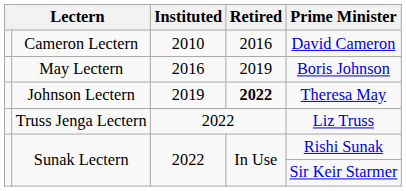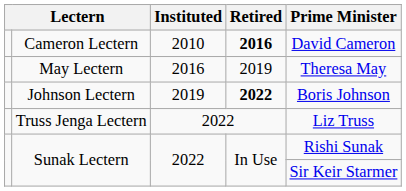 <table class="wikitable">
 <tr>
 <th colspan="2">Lectern</th>
 <th>Instituted</th>
 <th>Retired</th>
 <th>Prime Minister</th>
 </tr>
 <tr>
 <td style="text-align:center;"></td>
 <td style="text-align:center;">Cameron Lectern</td>
 <td style="text-align:center;">2010</td>
-<td style="text-align:center;">2016</td>
+<td style="text-align:center;"><strong>2016</strong></td>
 <td style="text-align:center;"><a href='#'>David Cameron</a></td>
 </tr>
 <tr>
 <td style="text-align:center;"></td>
 <td style="text-align:center;">May Lectern</td>
 <td style="text-align:center;">2016</td>
 <td style="text-align:center;">2019</td>
-<td style="text-align:center;"><a href='#'>Boris Johnson</a></td>
+<td style="text-align:center;"><a href='#'>Theresa May</a></td>
 </tr>
 <tr>
 <td style="text-align:center;"></td>
 <td style="text-align:center;">Johnson Lectern</td>
 <td style="text-align:center;">2019</td>
 <td style="text-align:center;"><strong>2022</strong></td>
-<td style="text-align:center;"><a href='#'>Theresa May</a></td>
+<td style="text-align:center;"><a href='#'>Boris Johnson</a></td>
 </tr>
 <tr>
 <td style="text-align:center;"></td>
 <td style="text-align:center;">Truss Jenga Lectern</td>
 <td colspan="2" style="text-align:center;">2022</td>
 <td style="text-align:center;"><a href='#'>Liz Truss</a></td>
 </tr>
 <tr>
 <td rowspan="2" style="text-align:center;"></td>
 <td rowspan="2" style="text-align:center;">Sunak Lectern</td>
 <td rowspan="2" style="text-align:center;">2022</td>
 <td rowspan="2" style="text-align:center;">In Use</td>
 <td style="text-align:center;"><a href='#'>Rishi Sunak</a></td>
 </tr>
 <tr>
 <td><a href='#'>Sir Keir Starmer</a></td>
 </tr>
 </table>
